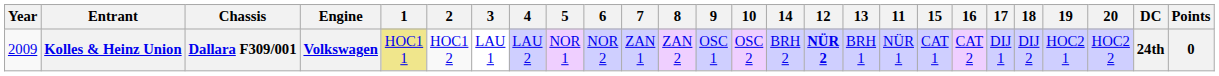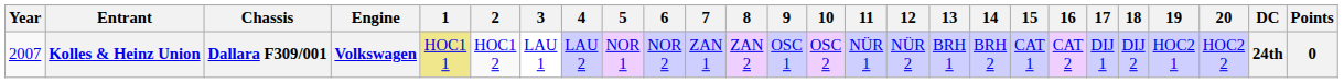 <table class="wikitable" style="text-align:center; font-size:90%">
 <tr>
 <th>Year</th>
 <th>Entrant</th>
 <th>Chassis</th>
 <th>Engine</th>
 <th>1</th>
 <th>2</th>
 <th>3</th>
 <th>4</th>
 <th>5</th>
 <th>6</th>
 <th>7</th>
 <th>8</th>
 <th>9</th>
 <th>10</th>
-<th>14</th>
+<th>11</th>
 <th>12</th>
 <th>13</th>
-<th>11</th>
+<th>14</th>
 <th>15</th>
 <th>16</th>
 <th>17</th>
 <th>18</th>
 <th>19</th>
 <th>20</th>
 <th>DC</th>
 <th>Points</th>
 </tr>
 <tr>
-<td><a href='#'>2009</a></td>
+<td><a href='#'>2007</a></td>
 <th><a href='#'>Kolles & Heinz Union</a></th>
 <th><a href='#'>Dallara</a> F309/001</th>
 <th><a href='#'>Volkswagen</a></th>
 <td style="background: khaki;"><a href='#'>HOC1<br>1</a></td>
 <td><a href='#'>HOC1<br>2</a></td>
 <td style="background:#FFFFFF;"><a href='#'>LAU<br>1</a><br></td>
 <td style="background:#CFCFFF;"><a href='#'>LAU<br>2</a><br></td>
 <td style="background:#EFCFFF;"><a href='#'>NOR<br>1</a><br></td>
 <td style="background:#CFCFFF;"><a href='#'>NOR<br>2</a><br></td>
 <td style="background:#CFCFFF;"><a href='#'>ZAN<br>1</a><br></td>
 <td style="background:#EFCFFF;"><a href='#'>ZAN<br>2</a><br></td>
 <td style="background:#CFCFFF;"><a href='#'>OSC<br>1</a><br></td>
 <td style="background:#EFCFFF;"><a href='#'>OSC<br>2</a><br></td>
+<td style="background:#CFCFFF;"><a href='#'>NÜR<br>1</a><br></td>
+<td style="background:#CFCFFF;"><a href='#'>NÜR<br>2</a><br></td>
+<td style="background:#CFCFFF;"><a href='#'>BRH<br>1</a><br></td>
 <td style="background:#CFCFFF;"><a href='#'>BRH<br>2</a><br></td>
-<td style="background:#CFCFFF;"><strong><a href='#'>NÜR<br>2</a><br></strong></td>
-<td style="background:#CFCFFF;"><a href='#'>BRH<br>1</a><br></td>
-<td style="background:#CFCFFF;"><a href='#'>NÜR<br>1</a><br></td>
 <td style="background:#CFCFFF;"><a href='#'>CAT<br>1</a><br></td>
 <td style="background:#EFCFFF;"><a href='#'>CAT<br>2</a><br></td>
 <td style="background:#CFCFFF;"><a href='#'>DIJ<br>1</a><br></td>
 <td style="background:#CFCFFF;"><a href='#'>DIJ<br>2</a><br></td>
 <td style="background:#CFCFFF;"><a href='#'>HOC2<br>1</a><br></td>
 <td style="background:#CFCFFF;"><a href='#'>HOC2<br>2</a><br></td>
 <th>24th</th>
 <th>0</th>
 </tr>
 </table>
